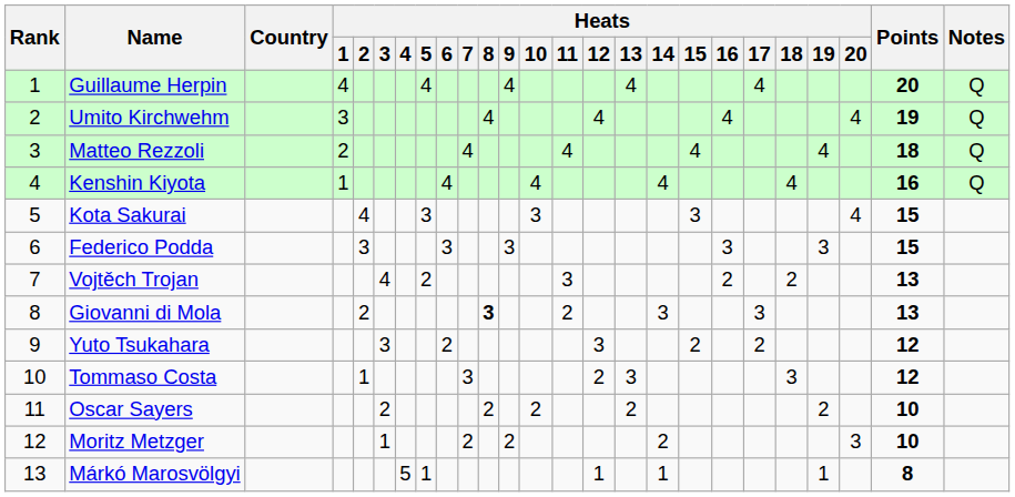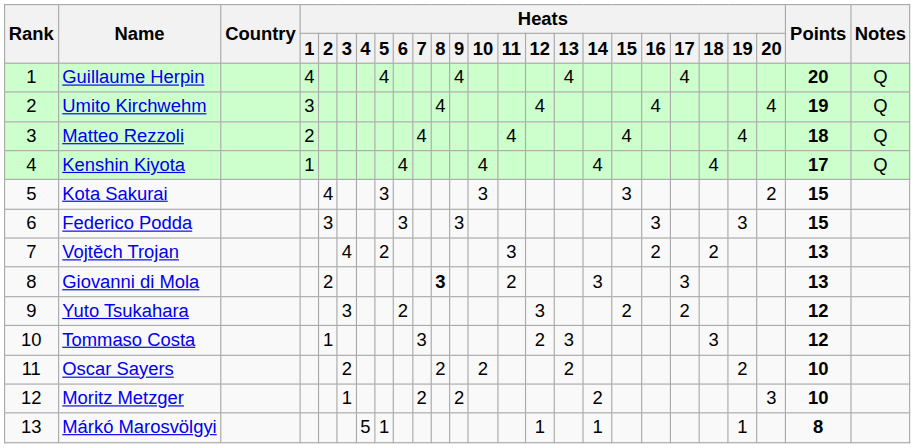 <table class="wikitable" style="text-align:center;">
 <tr>
 <th rowspan="2">Rank</th>
 <th rowspan="2">Name</th>
 <th rowspan="2">Country</th>
 <th colspan="20">Heats</th>
 <th rowspan="2">Points</th>
 <th rowspan="2">Notes</th>
 </tr>
 <tr>
 <th>1</th>
 <th>2</th>
 <th>3</th>
 <th>4</th>
 <th>5</th>
 <th>6</th>
 <th>7</th>
 <th>8</th>
 <th>9</th>
 <th>10</th>
 <th>11</th>
 <th>12</th>
 <th>13</th>
 <th>14</th>
 <th>15</th>
 <th>16</th>
 <th>17</th>
 <th>18</th>
 <th>19</th>
 <th>20</th>
 </tr>
 <tr bgcolor=ccffcc>
 <td>1</td>
 <td align=left><a href='#'>Guillaume Herpin</a></td>
 <td align=left></td>
 <td>4</td>
 <td></td>
 <td></td>
 <td></td>
 <td>4</td>
 <td></td>
 <td></td>
 <td></td>
 <td>4</td>
 <td></td>
 <td></td>
 <td></td>
 <td>4</td>
 <td></td>
 <td></td>
 <td></td>
 <td>4</td>
 <td></td>
 <td></td>
 <td></td>
 <td><strong>20</strong></td>
 <td>Q</td>
 </tr>
 <tr bgcolor=ccffcc>
 <td>2</td>
 <td align=left><a href='#'>Umito Kirchwehm</a></td>
 <td align=left></td>
 <td>3</td>
 <td></td>
 <td></td>
 <td></td>
 <td></td>
 <td></td>
 <td></td>
 <td>4</td>
 <td></td>
 <td></td>
 <td></td>
 <td>4</td>
 <td></td>
 <td></td>
 <td></td>
 <td>4</td>
 <td></td>
 <td></td>
 <td></td>
 <td>4</td>
 <td><strong>19</strong></td>
 <td>Q</td>
 </tr>
 <tr bgcolor=ccffcc>
 <td>3</td>
 <td align=left><a href='#'>Matteo Rezzoli</a></td>
 <td align=left></td>
 <td>2</td>
 <td></td>
 <td></td>
 <td></td>
 <td></td>
 <td></td>
 <td>4</td>
 <td></td>
 <td></td>
 <td></td>
 <td>4</td>
 <td></td>
 <td></td>
 <td></td>
 <td>4</td>
 <td></td>
 <td></td>
 <td></td>
 <td>4</td>
 <td></td>
 <td><strong>18</strong></td>
 <td>Q</td>
 </tr>
 <tr bgcolor=ccffcc>
 <td>4</td>
 <td align=left><a href='#'>Kenshin Kiyota</a></td>
 <td align=left></td>
 <td>1</td>
 <td></td>
 <td></td>
 <td></td>
 <td></td>
 <td>4</td>
 <td></td>
 <td></td>
 <td></td>
 <td>4</td>
 <td></td>
 <td></td>
 <td></td>
 <td>4</td>
 <td></td>
 <td></td>
 <td></td>
 <td>4</td>
 <td></td>
 <td></td>
-<td><strong>16</strong></td>
+<td><strong>17</strong></td>
 <td>Q</td>
 </tr>
 <tr>
 <td>5</td>
 <td align=left><a href='#'>Kota Sakurai</a></td>
 <td align=left></td>
 <td></td>
 <td>4</td>
 <td></td>
 <td></td>
 <td>3</td>
 <td></td>
 <td></td>
 <td></td>
 <td></td>
 <td>3</td>
 <td></td>
 <td></td>
 <td></td>
 <td></td>
 <td>3</td>
 <td></td>
 <td></td>
 <td></td>
 <td></td>
-<td>4</td>
+<td>2</td>
 <td><strong>15</strong></td>
 <td></td>
 </tr>
 <tr>
 <td>6</td>
 <td align=left><a href='#'>Federico Podda</a></td>
 <td align=left></td>
 <td></td>
 <td>3</td>
 <td></td>
 <td></td>
 <td></td>
 <td>3</td>
 <td></td>
 <td></td>
 <td>3</td>
 <td></td>
 <td></td>
 <td></td>
 <td></td>
 <td></td>
 <td></td>
 <td>3</td>
 <td></td>
 <td></td>
 <td>3</td>
 <td></td>
 <td><strong>15</strong></td>
 <td></td>
 </tr>
 <tr>
 <td>7</td>
 <td align=left><a href='#'>Vojtěch Trojan</a></td>
 <td align=left></td>
 <td></td>
 <td></td>
 <td>4</td>
 <td></td>
 <td>2</td>
 <td></td>
 <td></td>
 <td></td>
 <td></td>
 <td></td>
 <td>3</td>
 <td></td>
 <td></td>
 <td></td>
 <td></td>
 <td>2</td>
 <td></td>
 <td>2</td>
 <td></td>
 <td></td>
 <td><strong>13</strong></td>
 <td></td>
 </tr>
 <tr>
 <td>8</td>
 <td align=left><a href='#'>Giovanni di Mola</a></td>
 <td align=left></td>
 <td></td>
 <td>2</td>
 <td></td>
 <td></td>
 <td></td>
 <td></td>
 <td></td>
 <td><strong>3</strong></td>
 <td></td>
 <td></td>
 <td>2</td>
 <td></td>
 <td></td>
 <td>3</td>
 <td></td>
 <td></td>
 <td>3</td>
 <td></td>
 <td></td>
 <td></td>
 <td><strong>13</strong></td>
 <td></td>
 </tr>
 <tr>
 <td>9</td>
 <td align=left><a href='#'>Yuto Tsukahara</a></td>
 <td align=left></td>
 <td></td>
 <td></td>
 <td>3</td>
 <td></td>
 <td></td>
 <td>2</td>
 <td></td>
 <td></td>
 <td></td>
 <td></td>
 <td></td>
 <td>3</td>
 <td></td>
 <td></td>
 <td>2</td>
 <td></td>
 <td>2</td>
 <td></td>
 <td></td>
 <td></td>
 <td><strong>12</strong></td>
 <td></td>
 </tr>
 <tr>
 <td>10</td>
 <td align=left><a href='#'>Tommaso Costa</a></td>
 <td align=left></td>
 <td></td>
 <td>1</td>
 <td></td>
 <td></td>
 <td></td>
 <td></td>
 <td>3</td>
 <td></td>
 <td></td>
 <td></td>
 <td></td>
 <td>2</td>
 <td>3</td>
 <td></td>
 <td></td>
 <td></td>
 <td></td>
 <td>3</td>
 <td></td>
 <td></td>
 <td><strong>12</strong></td>
 <td></td>
 </tr>
 <tr>
 <td>11</td>
 <td align=left><a href='#'>Oscar Sayers</a></td>
 <td align=left></td>
 <td></td>
 <td></td>
 <td>2</td>
 <td></td>
 <td></td>
 <td></td>
 <td></td>
 <td>2</td>
 <td></td>
 <td>2</td>
 <td></td>
 <td></td>
 <td>2</td>
 <td></td>
 <td></td>
 <td></td>
 <td></td>
 <td></td>
 <td>2</td>
 <td></td>
 <td><strong>10</strong></td>
 <td></td>
 </tr>
 <tr>
 <td>12</td>
 <td align=left><a href='#'>Moritz Metzger</a></td>
 <td align=left></td>
 <td></td>
 <td></td>
 <td>1</td>
 <td></td>
 <td></td>
 <td></td>
 <td>2</td>
 <td></td>
 <td>2</td>
 <td></td>
 <td></td>
 <td></td>
 <td></td>
 <td>2</td>
 <td></td>
 <td></td>
 <td></td>
 <td></td>
 <td></td>
 <td>3</td>
 <td><strong>10</strong></td>
 <td></td>
 </tr>
 <tr>
 <td>13</td>
 <td align=left><a href='#'>Márkó Marosvölgyi</a></td>
 <td align=left></td>
 <td></td>
 <td></td>
 <td></td>
 <td>5</td>
 <td>1</td>
 <td></td>
 <td></td>
 <td></td>
 <td></td>
 <td></td>
 <td></td>
 <td>1</td>
 <td></td>
 <td>1</td>
 <td></td>
 <td></td>
 <td></td>
 <td></td>
 <td>1</td>
 <td></td>
 <td><strong>8</strong></td>
 <td></td>
 </tr>
 </table>
